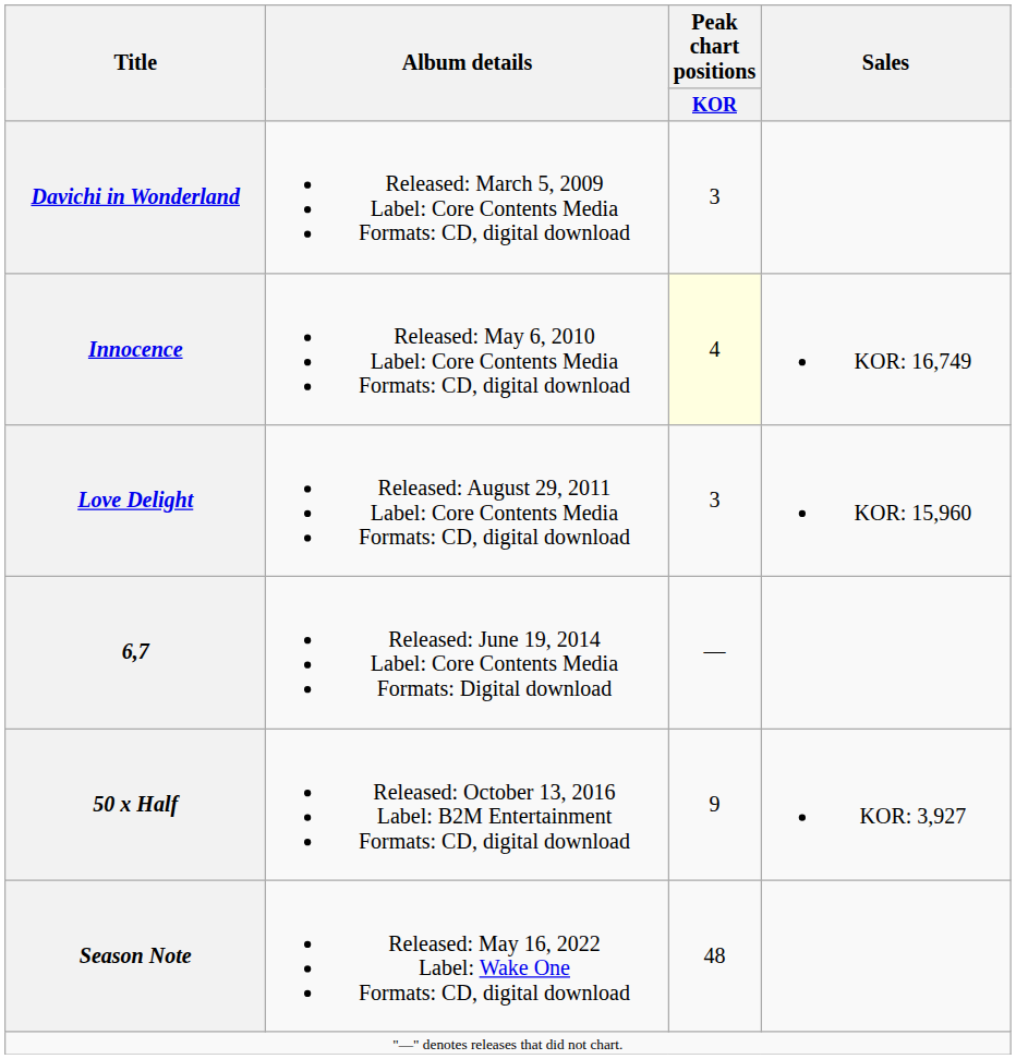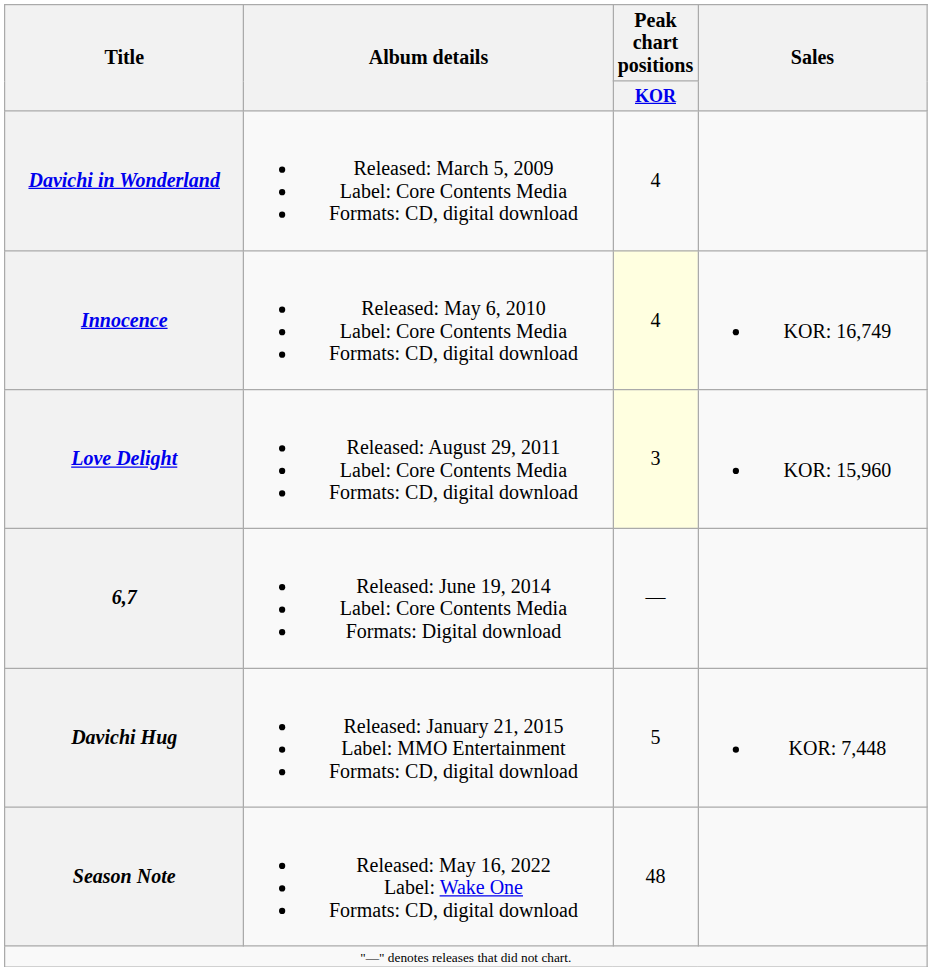 <table class="wikitable plainrowheaders" style="text-align:center;">
 <tr>
 <th rowspan="2" scope="col" style="width:11.5em;">Title</th>
 <th rowspan="2" scope="col" style="width:18em;">Album details</th>
 <th scope="col" style="width:3em;">Peak chart positions</th>
 <th rowspan="2" scope="col" style="width:11em;">Sales</th>
 </tr>
 <tr>
 <th scope="col" style="width:3em;font-size:90%"><a href='#'>KOR</a><br></th>
 </tr>
 <tr>
 <th scope="row"><em><a href='#'>Davichi in Wonderland</a></em></th>
 <td><br><ul><li>Released: March 5, 2009</li><li>Label: Core Contents Media</li><li>Formats: CD, digital download</li></ul></td>
-<td>3</td>
+<td>4</td>
 <td></td>
 </tr>
 <tr>
 <th scope="row"><em><a href='#'>Innocence</a></em></th>
 <td><br><ul><li>Released: May 6, 2010</li><li>Label: Core Contents Media</li><li>Formats: CD, digital download</li></ul></td>
 <td style="background: lightyellow;">4</td>
 <td><br><ul><li>KOR: 16,749</li></ul></td>
 </tr>
 <tr>
 <th scope="row"><em><a href='#'>Love Delight</a></em></th>
 <td><br><ul><li>Released: August 29, 2011</li><li>Label: Core Contents Media</li><li>Formats: CD, digital download</li></ul></td>
-<td>3</td>
+<td style="background: lightyellow;">3</td>
 <td><br><ul><li>KOR: 15,960</li></ul></td>
 </tr>
 <tr>
 <th scope="row"><em>6,7</em></th>
 <td><br><ul><li>Released: June 19, 2014</li><li>Label: Core Contents Media</li><li>Formats: Digital download</li></ul></td>
 <td>—</td>
 <td></td>
 </tr>
 <tr>
-<th scope="row"><em>50 x Half</em></th>
-<td><br><ul><li>Released: October 13, 2016</li><li>Label: B2M Entertainment</li><li>Formats: CD, digital download</li></ul></td>
-<td>9</td>
-<td><br><ul><li>KOR: 3,927</li></ul></td>
+<th scope="row"><em>Davichi Hug</em></th>
+<td><br><ul><li>Released: January 21, 2015</li><li>Label: MMO Entertainment</li><li>Formats: CD, digital download</li></ul></td>
+<td>5</td>
+<td><br><ul><li>KOR: 7,448</li></ul></td>
 </tr>
 <tr>
 <th scope="row"><em>Season Note</em></th>
 <td><br><ul><li>Released: May 16, 2022</li><li>Label: <a href='#'>Wake One</a></li><li>Formats: CD, digital download</li></ul></td>
 <td>48</td>
 <td></td>
 </tr>
 <tr>
 <td colspan="4" style="font-size:8pt;">"—" denotes releases that did not chart.</td>
 </tr>
 </table>
